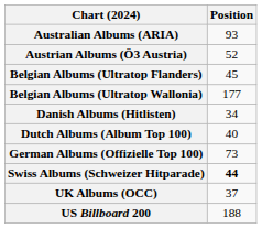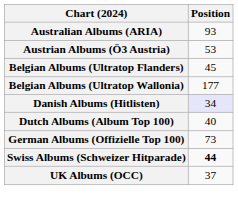 <table class="wikitable sortable plainrowheaders" style="text-align:center">
 <tr>
 <th scope="col">Chart (2024)</th>
 <th scope="col">Position</th>
 </tr>
 <tr>
 <th scope="row">Australian Albums (ARIA)</th>
 <td>93</td>
 </tr>
 <tr>
 <th scope="row">Austrian Albums (Ö3 Austria)</th>
-<td>52</td>
+<td>53</td>
 </tr>
 <tr>
 <th scope="row">Belgian Albums (Ultratop Flanders)</th>
 <td>45</td>
 </tr>
 <tr>
 <th scope="row">Belgian Albums (Ultratop Wallonia)</th>
 <td>177</td>
 </tr>
 <tr>
 <th scope="row">Danish Albums (Hitlisten)</th>
-<td>34</td>
+<td style="background: lavender;">34</td>
 </tr>
 <tr>
 <th scope="row">Dutch Albums (Album Top 100)</th>
 <td>40</td>
 </tr>
 <tr>
 <th scope="row">German Albums (Offizielle Top 100)</th>
 <td>73</td>
 </tr>
 <tr>
 <th scope="row">Swiss Albums (Schweizer Hitparade)</th>
 <td><strong>44</strong></td>
 </tr>
 <tr>
 <th scope="row">UK Albums (OCC)</th>
 <td>37</td>
 </tr>
-<tr>
-<th scope="row">US <em>Billboard</em> 200</th>
-<td>188</td>
-</tr>
 </table>
